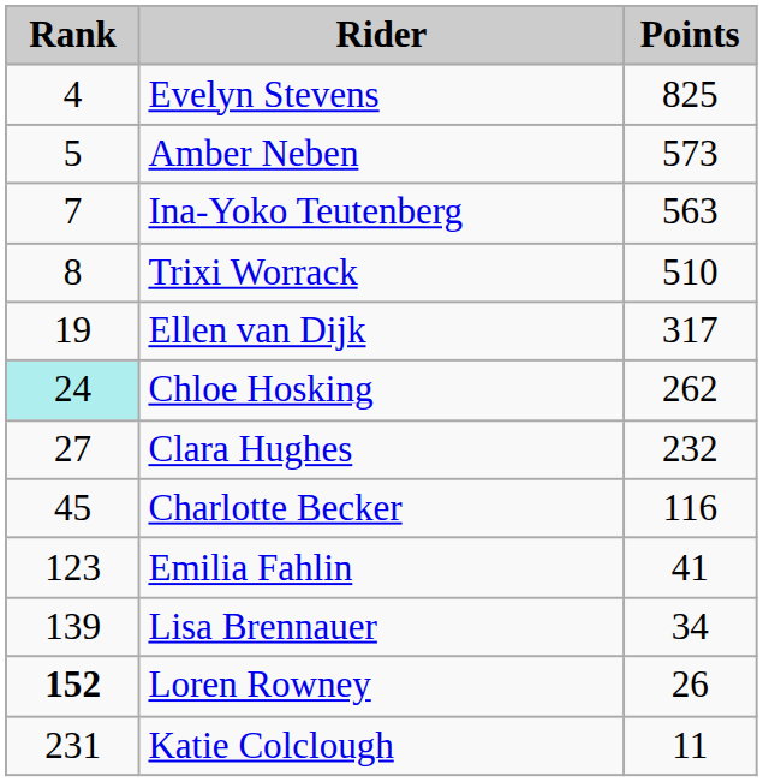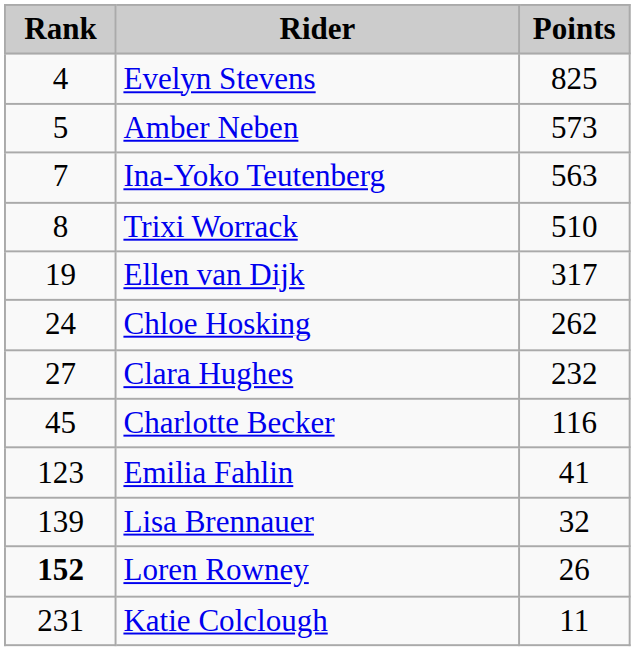 <table class="wikitable alternance" style="text-align:center;">
 <tr>
 <th scope="col" style="background-color:#CCCCCC; width:50px;">Rank</th>
 <th scope="col" style="background-color:#CCCCCC; width:200px;">Rider</th>
 <th scope="col" style="background-color:#CCCCCC; width:50px;">Points</th>
 </tr>
 <tr>
 <td>4</td>
 <td style="text-align:left;"> <a href='#'>Evelyn Stevens</a></td>
 <td>825</td>
 </tr>
 <tr>
 <td>5</td>
 <td style="text-align:left;"> <a href='#'>Amber Neben</a></td>
 <td>573</td>
 </tr>
 <tr>
 <td>7</td>
 <td style="text-align:left;"> <a href='#'>Ina-Yoko Teutenberg</a></td>
 <td>563</td>
 </tr>
 <tr>
 <td>8</td>
 <td style="text-align:left;"> <a href='#'>Trixi Worrack</a></td>
 <td>510</td>
 </tr>
 <tr>
 <td>19</td>
 <td style="text-align:left;"> <a href='#'>Ellen van Dijk</a></td>
 <td>317</td>
 </tr>
 <tr>
-<td style="background: paleturquoise;">24</td>
+<td>24</td>
 <td style="text-align:left;"> <a href='#'>Chloe Hosking</a></td>
 <td>262</td>
 </tr>
 <tr>
 <td>27</td>
 <td style="text-align:left;"> <a href='#'>Clara Hughes</a></td>
 <td>232</td>
 </tr>
 <tr>
 <td>45</td>
 <td style="text-align:left;"> <a href='#'>Charlotte Becker</a></td>
 <td>116</td>
 </tr>
 <tr>
 <td>123</td>
 <td style="text-align:left;"> <a href='#'>Emilia Fahlin</a></td>
 <td>41</td>
 </tr>
 <tr>
 <td>139</td>
 <td style="text-align:left;"> <a href='#'>Lisa Brennauer</a></td>
-<td>34</td>
+<td>32</td>
 </tr>
 <tr>
 <td><strong>152</strong></td>
 <td style="text-align:left;"> <a href='#'>Loren Rowney</a></td>
 <td>26</td>
 </tr>
 <tr>
 <td>231</td>
 <td style="text-align:left;"> <a href='#'>Katie Colclough</a></td>
 <td>11</td>
 </tr>
 </table>
